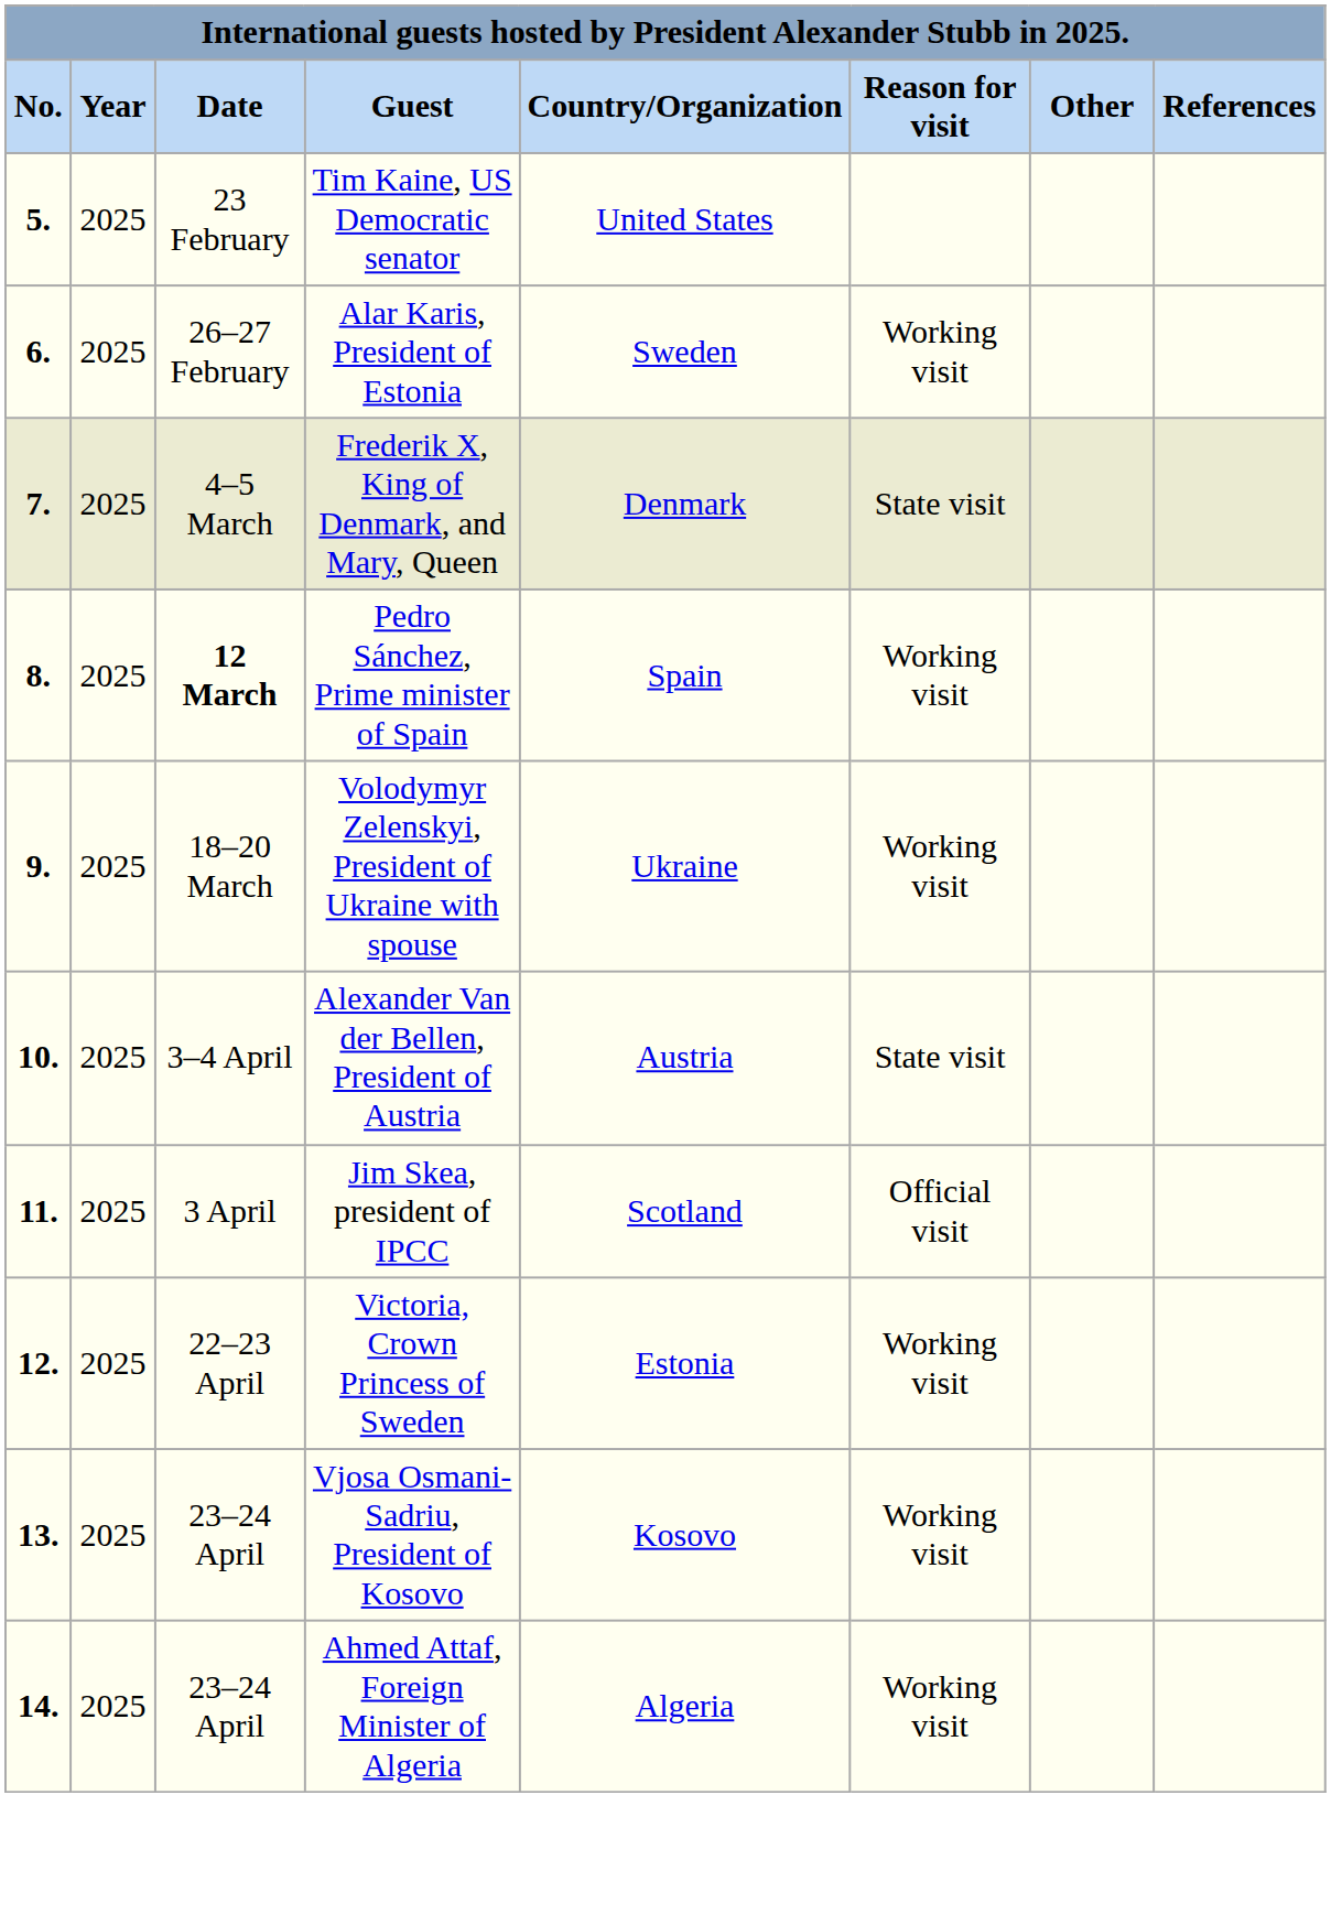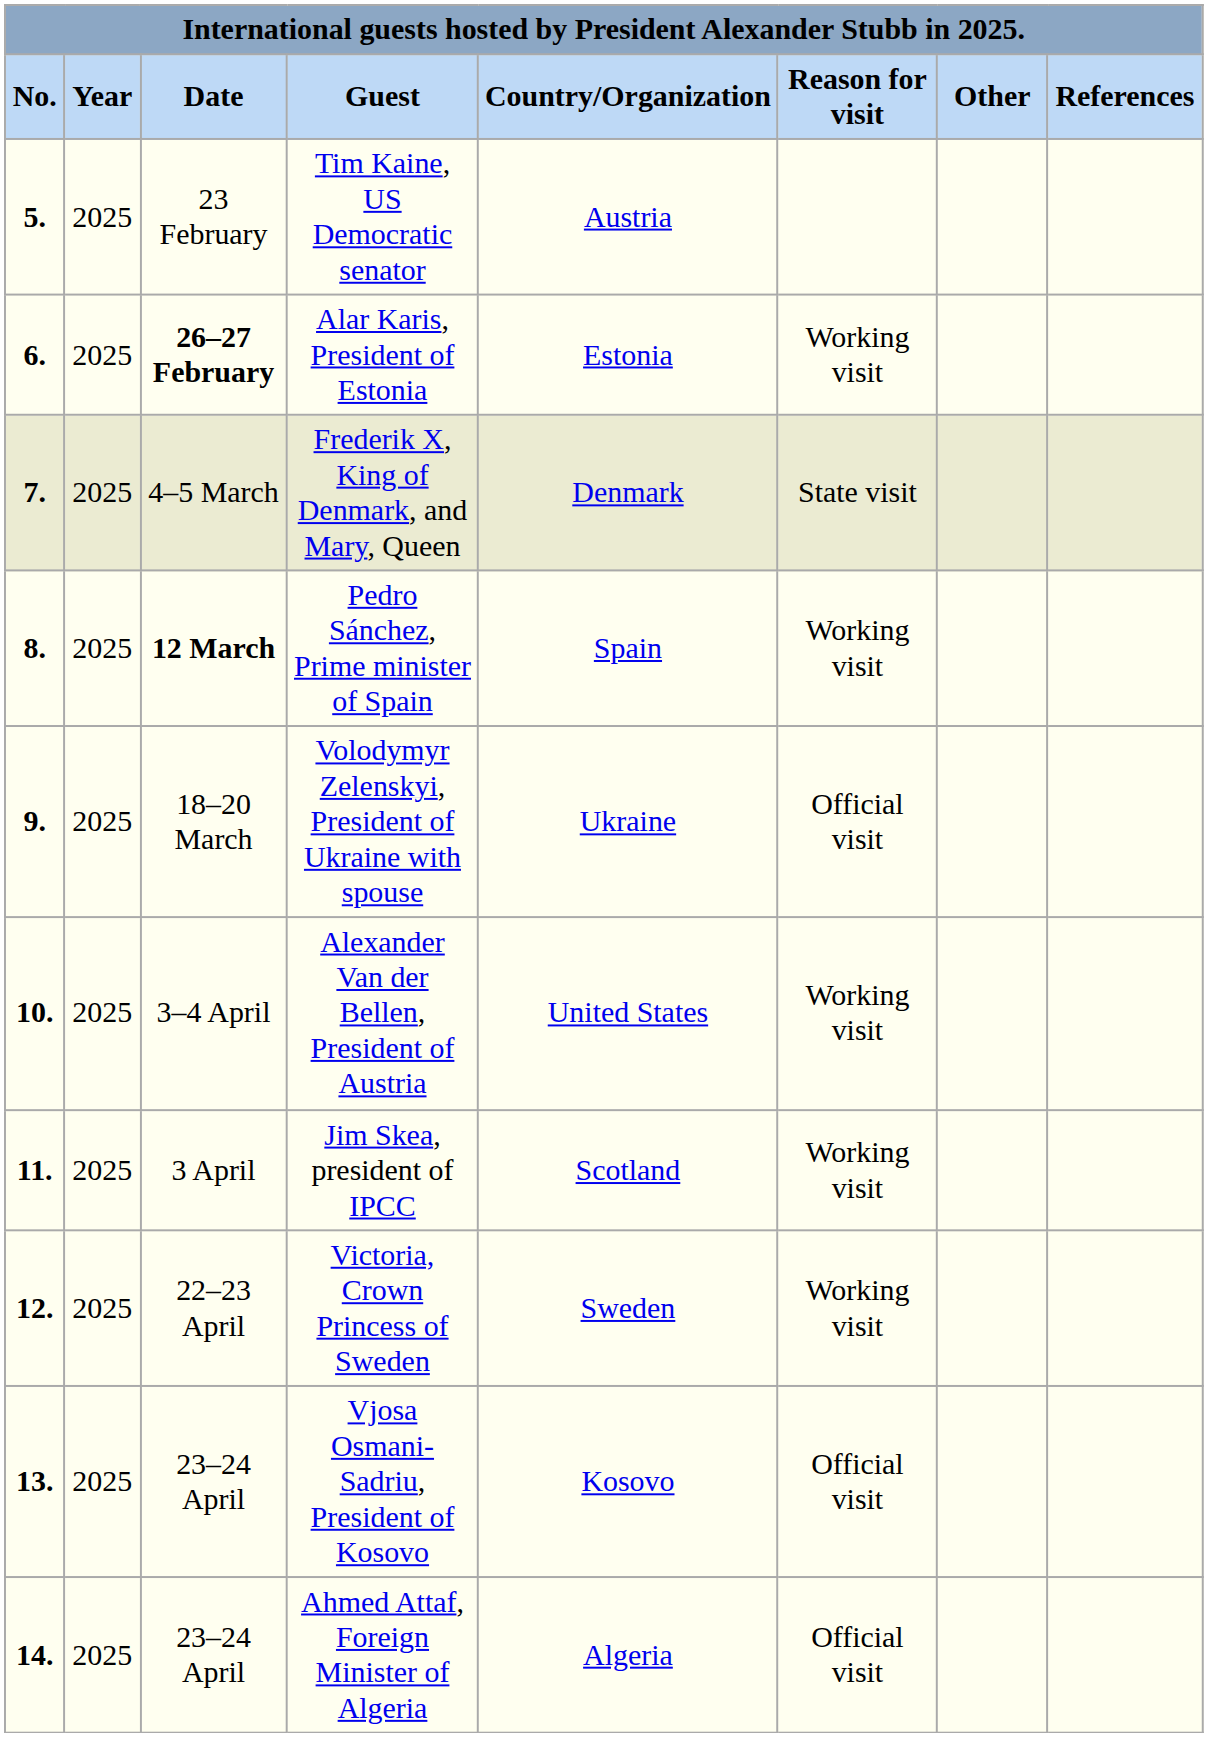 <table class="wikitable" style="font-size:95%; text-align:center; background:#FFFFF0">
 <tr>
 <td style="background:#8CA7C4;" colspan=10><strong>International guests hosted by President Alexander Stubb in 2025.</strong></td>
 </tr>
 <tr>
 <th width=30 style=background:#BED9F6>No.</th>
 <th width=40 style=background:#BED9F6>Year</th>
 <th width=120 style=background:#BED9F6>Date</th>
 <th width=260 style=background:#BED9F6>Guest</th>
 <th width=110 style=background:#BED9F6>Country/Organization</th>
 <th width=260 style=background:#BED9F6>Reason for visit</th>
 <th width=140 style=background:#BED9F6>Other</th>
 <th width=80 style=background:#BED9F6>References</th>
 </tr>
 <tr>
 <td><strong>5.</strong></td>
 <td>2025</td>
 <td>23 February</td>
 <td><a href='#'>Tim Kaine</a>, <a href='#'>US Democratic senator</a></td>
-<td> <a href='#'>United States</a></td>
+<td> <a href='#'>Austria</a></td>
 <td></td>
 <td></td>
 <td></td>
 </tr>
 <tr>
 <td><strong>6.</strong></td>
 <td>2025</td>
-<td>26–27 February</td>
+<td><strong>26–27 February</strong></td>
 <td><a href='#'>Alar Karis</a>, <a href='#'>President of Estonia</a></td>
-<td> <a href='#'>Sweden</a></td>
+<td> <a href='#'>Estonia</a></td>
 <td>Working visit</td>
 <td></td>
 <td></td>
 </tr>
 <tr style="background:#EBEBD2;">
 <td><strong>7.</strong></td>
 <td>2025</td>
 <td>4–5 March</td>
 <td><a href='#'>Frederik X</a>, <a href='#'>King of Denmark</a>, and <a href='#'>Mary</a>, Queen</td>
 <td> <a href='#'>Denmark</a></td>
 <td>State visit</td>
 <td></td>
 <td><br></td>
 </tr>
 <tr>
 <td><strong>8.</strong></td>
 <td>2025</td>
 <td><strong>12 March</strong></td>
 <td><a href='#'>Pedro Sánchez</a>, <a href='#'>Prime minister of Spain</a></td>
 <td> <a href='#'>Spain</a></td>
 <td>Working visit</td>
 <td></td>
 <td></td>
 </tr>
 <tr>
 <td><strong>9.</strong></td>
 <td>2025</td>
 <td>18–20 March</td>
 <td><a href='#'>Volodymyr Zelenskyi</a>, <a href='#'>President of Ukraine with spouse</a></td>
 <td> <a href='#'>Ukraine</a></td>
-<td>Working visit</td>
+<td>Official visit</td>
 <td></td>
 <td></td>
 </tr>
 <tr>
 <td><strong>10.</strong></td>
 <td>2025</td>
 <td>3–4 April</td>
 <td><a href='#'>Alexander Van der Bellen</a>, <a href='#'>President of Austria</a></td>
-<td> <a href='#'>Austria</a></td>
-<td>State visit</td>
+<td> <a href='#'>United States</a></td>
+<td>Working visit</td>
 <td></td>
 <td></td>
 </tr>
 <tr>
 <td><strong>11.</strong></td>
 <td>2025</td>
 <td>3 April</td>
 <td><a href='#'>Jim Skea</a>, president of <a href='#'>IPCC</a></td>
 <td> <a href='#'>Scotland</a></td>
-<td>Official visit</td>
+<td>Working visit</td>
 <td></td>
 <td></td>
 </tr>
 <tr>
 <td><strong>12.</strong></td>
 <td>2025</td>
 <td>22–23 April</td>
 <td><a href='#'>Victoria, Crown Princess of Sweden</a></td>
-<td> <a href='#'>Estonia</a></td>
+<td> <a href='#'>Sweden</a></td>
 <td>Working visit</td>
 <td></td>
 <td></td>
 </tr>
 <tr>
 <td><strong>13.</strong></td>
 <td>2025</td>
 <td>23–24 April</td>
 <td><a href='#'>Vjosa Osmani-Sadriu</a>, <a href='#'>President of Kosovo</a></td>
 <td> <a href='#'>Kosovo</a></td>
-<td>Working visit</td>
+<td>Official visit</td>
 <td></td>
 <td></td>
 </tr>
 <tr>
 <td><strong>14.</strong></td>
 <td>2025</td>
 <td>23–24 April</td>
 <td><a href='#'>Ahmed Attaf</a>, <a href='#'>Foreign Minister of Algeria</a></td>
 <td> <a href='#'>Algeria</a></td>
-<td>Working visit</td>
+<td>Official visit</td>
 <td></td>
 <td></td>
 </tr>
 </table>
